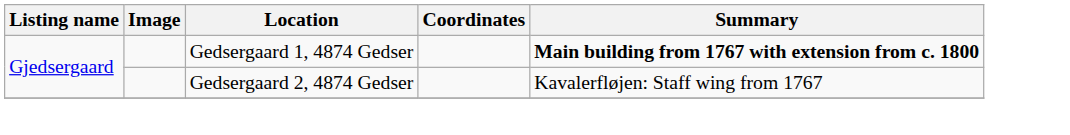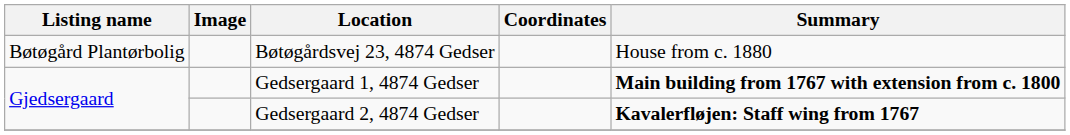 <table class="wikitable sortable">
 <tr>
 <th>Listing name</th>
 <th>Image</th>
 <th>Location</th>
 <th>Coordinates</th>
 <th>Summary</th>
+</tr>
+<tr>
+<td>Bøtøgård Plantørbolig</td>
+<td></td>
+<td>Bøtøgårdsvej 23, 4874 Gedser</td>
+<td></td>
+<td>House from c. 1880</td>
 </tr>
 <tr>
 <td rowspan="2"><a href='#'>Gjedsergaard</a></td>
 <td></td>
 <td>Gedsergaard 1, 4874 Gedser</td>
 <td></td>
 <td><strong>Main building from 1767 with extension from c. 1800</strong></td>
 </tr>
 <tr>
 <td></td>
 <td>Gedsergaard 2, 4874 Gedser</td>
 <td></td>
-<td>Kavalerfløjen: Staff wing from 1767</td>
+<td><strong>Kavalerfløjen: Staff wing from 1767</strong></td>
 </tr>
 <tr>
 </tr>
 </table>
